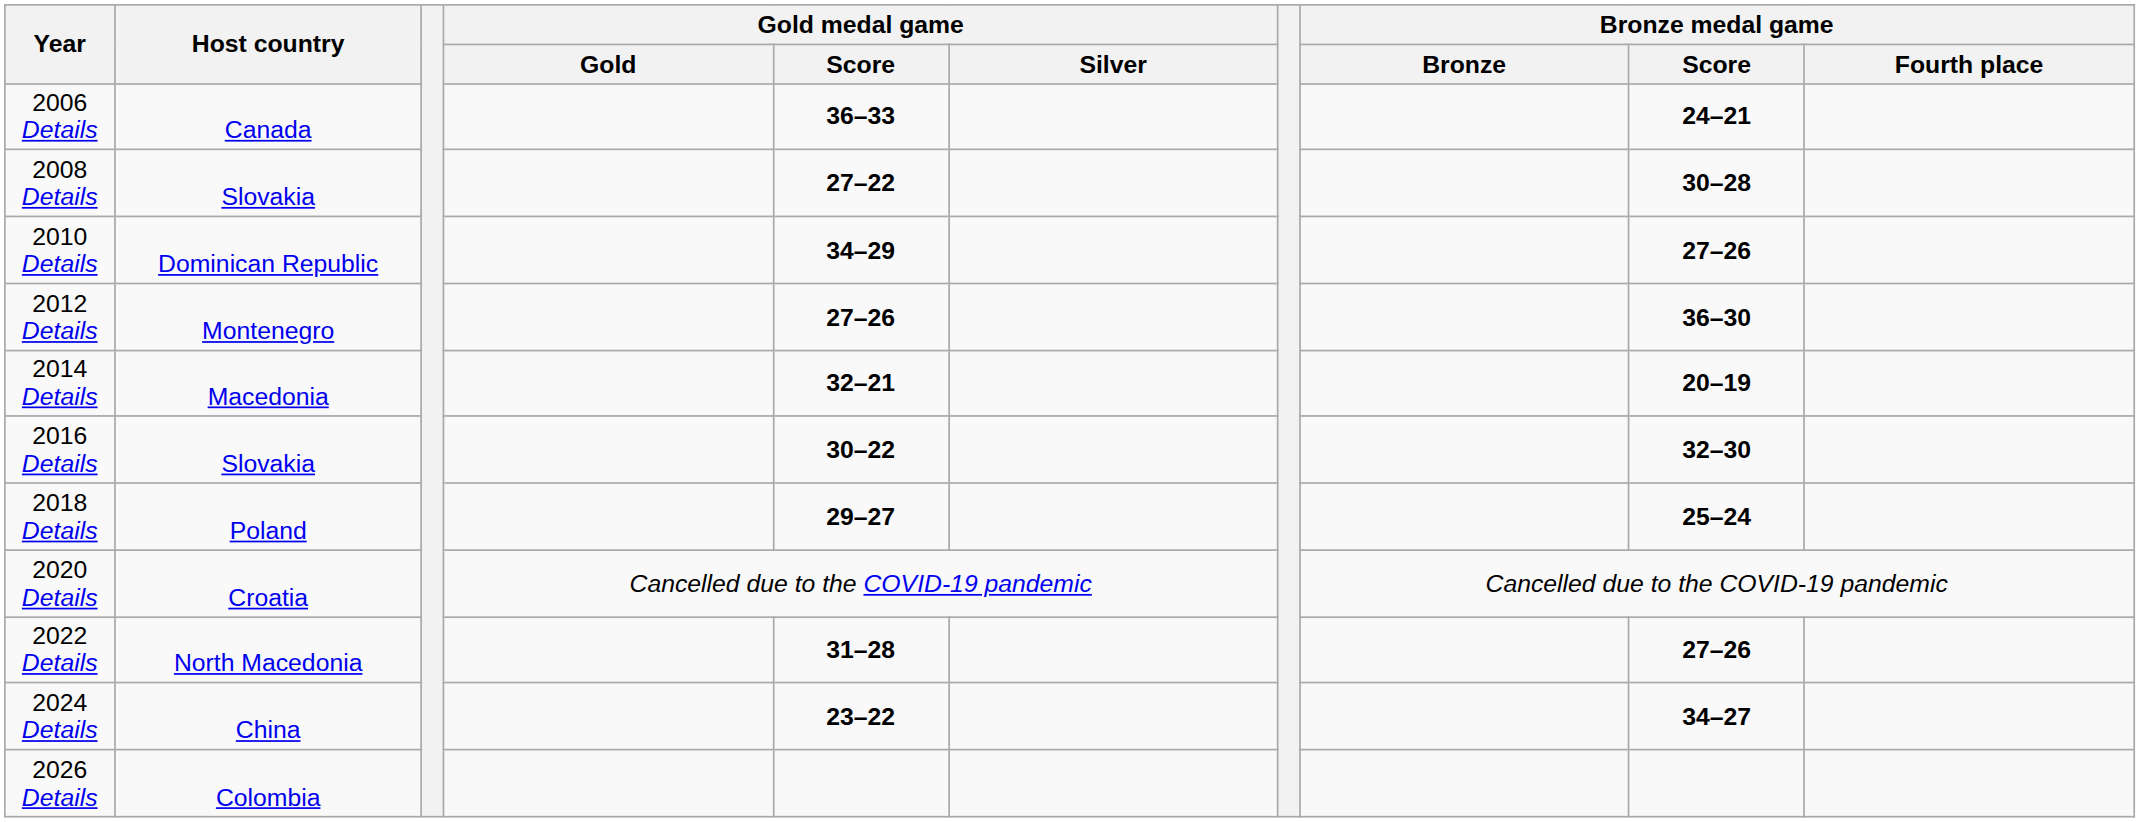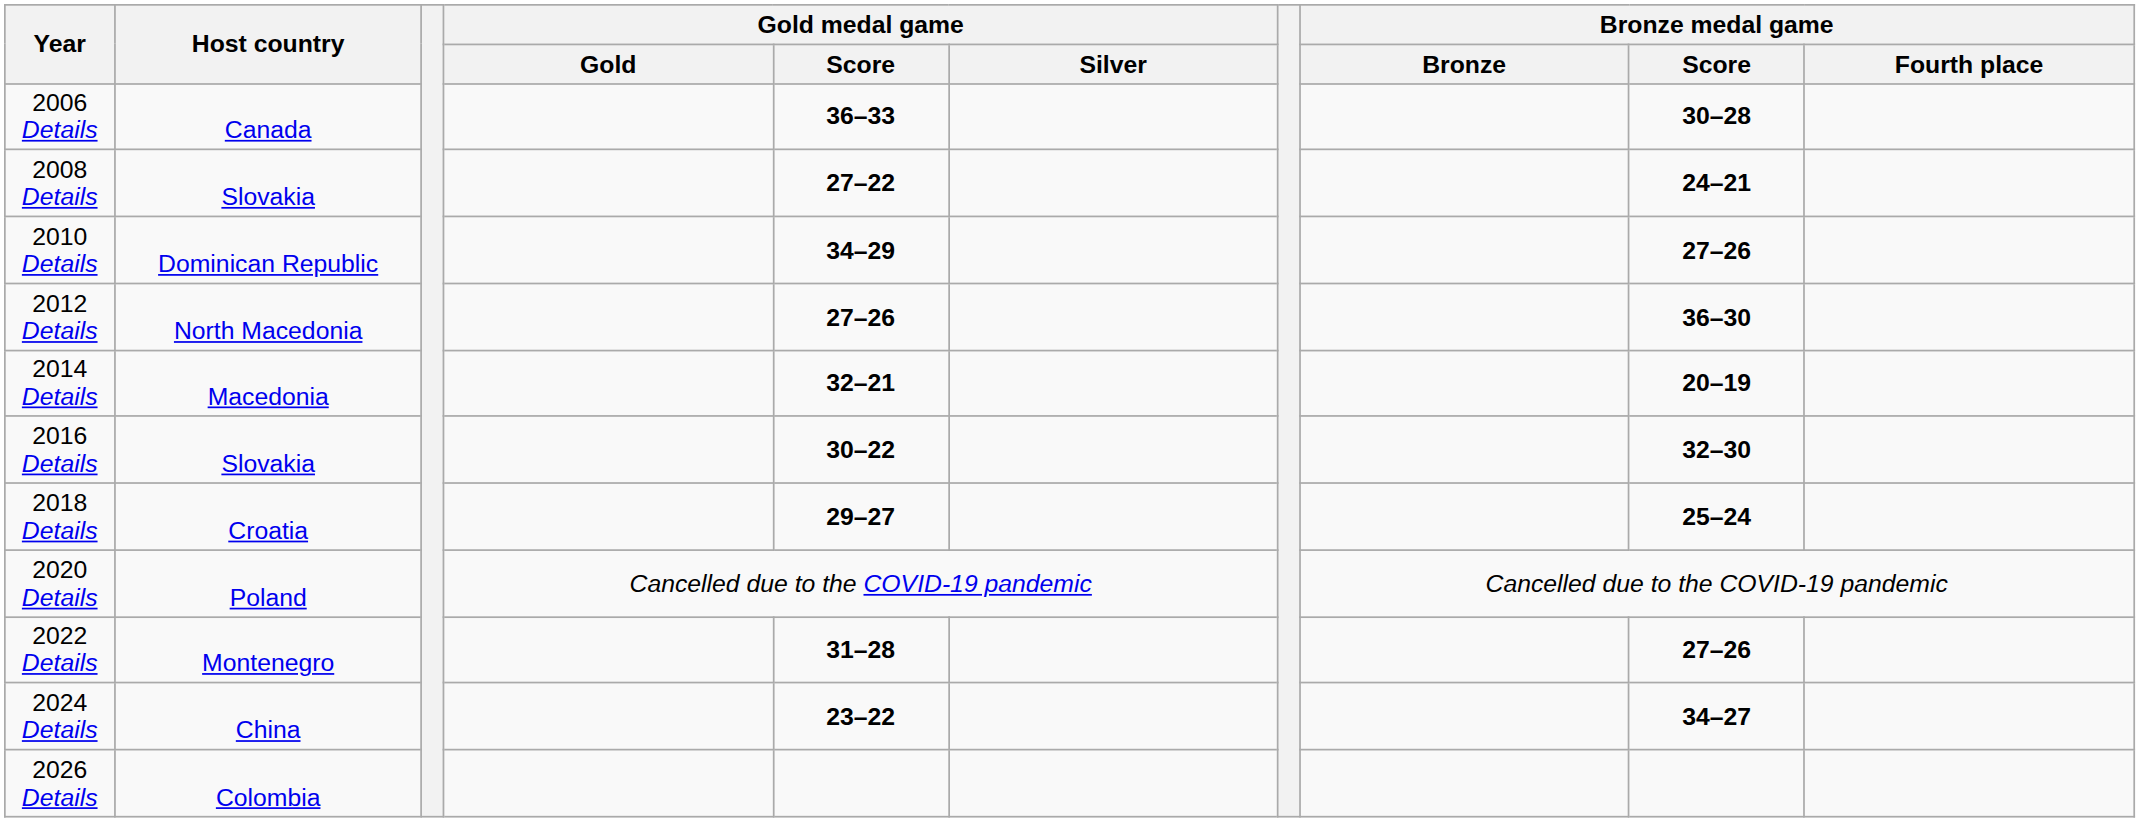 <table class="wikitable" style="font-size:90%; width: 98%; text-align: center;">
 <tr>
 <th rowspan=2 width=5%>Year</th>
 <th rowspan=2 width=14%>Host country</th>
 <th width=1% rowspan=13 bgcolor=ffffff></th>
 <th colspan=3>Gold medal game</th>
 <th width=1% rowspan=13 bgcolor=ffffff></th>
 <th colspan=3>Bronze medal game</th>
 </tr>
 <tr>
 <th width=15%>Gold</th>
 <th width=8%>Score</th>
 <th width=15%>Silver</th>
 <th width=15%>Bronze</th>
 <th width=8%>Score</th>
 <th width=15%>Fourth place</th>
 </tr>
 <tr>
 <td>2006<br><em><a href='#'>Details</a></em></td>
 <td><br><a href='#'>Canada</a></td>
 <td><strong></strong></td>
 <td><strong>36–33</strong></td>
 <td></td>
 <td></td>
-<td><strong>24–21</strong></td>
+<td><strong>30–28</strong></td>
 <td></td>
 </tr>
 <tr>
 <td>2008<br><em><a href='#'>Details</a></em></td>
 <td><br><a href='#'>Slovakia</a></td>
 <td><strong></strong></td>
 <td><strong>27–22</strong></td>
 <td></td>
 <td></td>
-<td><strong>30–28</strong></td>
+<td><strong>24–21</strong></td>
 <td></td>
 </tr>
 <tr>
 <td>2010<br><em><a href='#'>Details</a></em></td>
 <td><br><a href='#'>Dominican Republic</a></td>
 <td><strong></strong></td>
 <td><strong>34–29</strong></td>
 <td></td>
 <td></td>
 <td><strong>27–26</strong></td>
 <td></td>
 </tr>
 <tr>
 <td>2012<br><em><a href='#'>Details</a></em></td>
-<td><br><a href='#'>Montenegro</a></td>
+<td><br><a href='#'>North Macedonia</a></td>
 <td><strong></strong></td>
 <td><strong>27–26</strong></td>
 <td></td>
 <td></td>
 <td><strong>36–30</strong></td>
 <td></td>
 </tr>
 <tr>
 <td>2014<br><em><a href='#'>Details</a></em></td>
 <td><br><a href='#'>Macedonia</a></td>
 <td><strong></strong></td>
 <td><strong>32–21</strong></td>
 <td></td>
 <td></td>
 <td><strong>20–19</strong></td>
 <td></td>
 </tr>
 <tr>
 <td>2016<br><em><a href='#'>Details</a></em></td>
 <td><br><a href='#'>Slovakia</a></td>
 <td><strong></strong></td>
 <td><strong>30–22</strong></td>
 <td></td>
 <td></td>
 <td><strong>32–30</strong></td>
 <td></td>
 </tr>
 <tr>
 <td>2018<br><em><a href='#'>Details</a></em></td>
-<td><br><a href='#'>Poland</a></td>
+<td><br><a href='#'>Croatia</a></td>
 <td><strong></strong></td>
 <td><strong>29–27</strong></td>
 <td></td>
 <td></td>
 <td><strong>25–24</strong></td>
 <td></td>
 </tr>
 <tr>
 <td>2020<br><em><a href='#'>Details</a></em></td>
-<td><br><a href='#'>Croatia</a></td>
+<td><br><a href='#'>Poland</a></td>
 <td colspan=3><em>Cancelled due to the <a href='#'>COVID-19 pandemic</a></em></td>
 <td colspan=3><em>Cancelled due to the COVID-19 pandemic</em></td>
 </tr>
 <tr>
 <td>2022<br><em><a href='#'>Details</a></em></td>
-<td><br><a href='#'>North Macedonia</a></td>
+<td><br><a href='#'>Montenegro</a></td>
 <td><strong></strong></td>
 <td><strong>31–28</strong></td>
 <td></td>
 <td></td>
 <td><strong>27–26</strong></td>
 <td></td>
 </tr>
 <tr>
 <td>2024<br><em><a href='#'>Details</a></em></td>
 <td><br><a href='#'>China</a></td>
 <td><strong></strong></td>
 <td><strong>23–22</strong></td>
 <td></td>
 <td></td>
 <td><strong>34–27</strong></td>
 <td></td>
 </tr>
 <tr>
 <td>2026<br><em><a href='#'>Details</a></em></td>
 <td><br><a href='#'>Colombia</a></td>
 <td></td>
 <td></td>
 <td></td>
 <td></td>
 <td></td>
 <td></td>
 </tr>
 </table>
